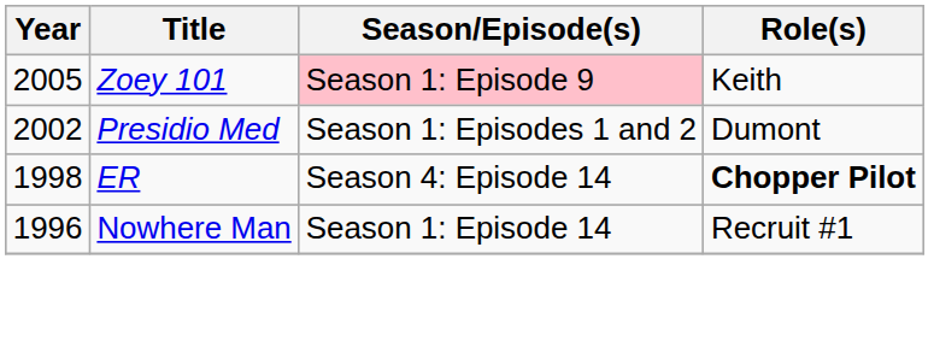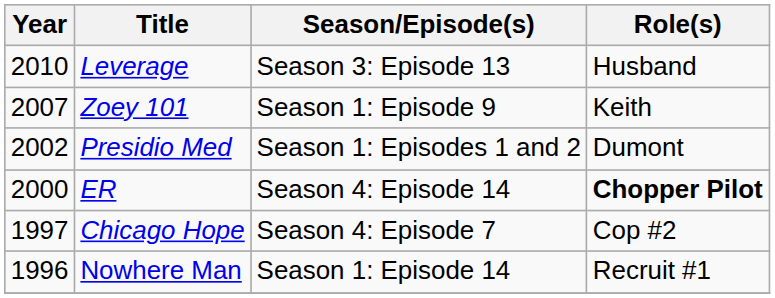 <table class="wikitable">
 <tr>
 <th>Year</th>
 <th>Title</th>
 <th>Season/Episode(s)</th>
 <th>Role(s)</th>
 </tr>
 <tr>
-<td>2005</td>
+<td>2010</td>
+<td><em><a href='#'>Leverage</a></em></td>
+<td>Season 3: Episode 13</td>
+<td>Husband</td>
+</tr>
+<tr>
+<td>2007</td>
 <td><em><a href='#'>Zoey 101</a></em></td>
-<td style="background: pink;">Season 1: Episode 9</td>
+<td>Season 1: Episode 9</td>
 <td>Keith</td>
 </tr>
 <tr>
 <td>2002</td>
 <td><em><a href='#'>Presidio Med</a></em></td>
 <td>Season 1: Episodes 1 and 2</td>
 <td>Dumont</td>
 </tr>
 <tr>
-<td>1998</td>
+<td>2000</td>
 <td><em><a href='#'>ER</a></em></td>
 <td>Season 4: Episode 14</td>
 <td><strong>Chopper Pilot</strong></td>
+</tr>
+<tr>
+<td>1997</td>
+<td><em><a href='#'>Chicago Hope</a></em></td>
+<td>Season 4: Episode 7</td>
+<td>Cop #2</td>
 </tr>
 <tr>
 <td>1996</td>
 <td><a href='#'>Nowhere Man</a></td>
 <td>Season 1: Episode 14</td>
 <td>Recruit #1</td>
 </tr>
 <tr>
 </tr>
 </table>
